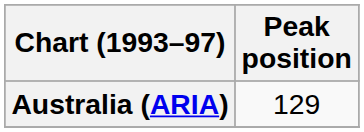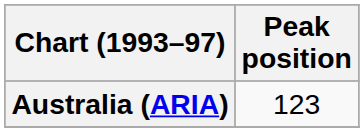 <table class="wikitable sortable plainrowheaders" style="text-align:center">
 <tr>
 <th scope="col">Chart (1993–97)</th>
 <th scope="col">Peak<br>position</th>
 </tr>
 <tr>
 <th scope="row">Australia (<a href='#'>ARIA</a>)</th>
-<td>129</td>
+<td>123</td>
 </tr>
 <tr>
 </tr>
 <tr>
 </tr>
 <tr>
 </tr>
 <tr>
 </tr>
 <tr>
 </tr>
 <tr>
 </tr>
 </table>
